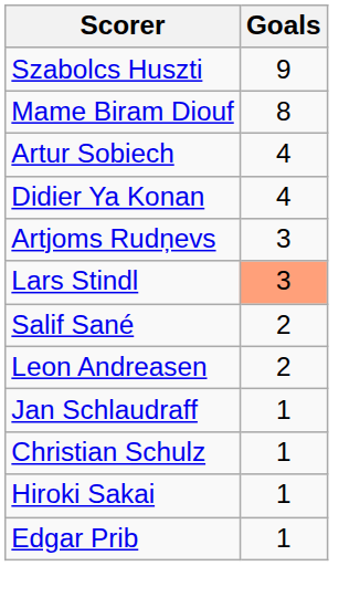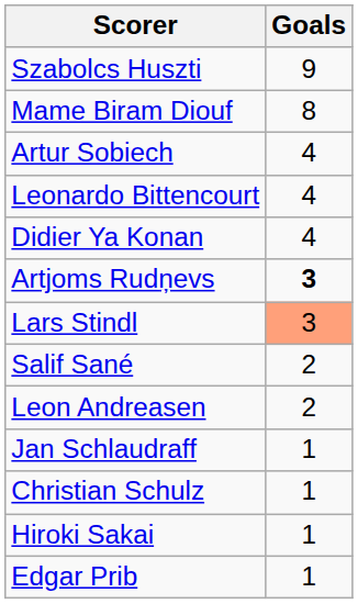 <table class="wikitable">
 <tr>
 <th>Scorer</th>
 <th>Goals</th>
 </tr>
 <tr>
 <td> <a href='#'>Szabolcs Huszti</a></td>
 <td align=center>9</td>
 </tr>
 <tr>
 <td> <a href='#'>Mame Biram Diouf</a></td>
 <td align=center>8</td>
 </tr>
 <tr>
 <td> <a href='#'>Artur Sobiech</a></td>
 <td align=center>4</td>
 </tr>
 <tr>
+<td> <a href='#'>Leonardo Bittencourt</a></td>
+<td align=center>4</td>
+</tr>
+<tr>
 <td> <a href='#'>Didier Ya Konan</a></td>
 <td align=center>4</td>
 </tr>
 <tr>
 <td> <a href='#'>Artjoms Rudņevs</a></td>
-<td align=center>3</td>
+<td align=center><strong>3</strong></td>
 </tr>
 <tr>
 <td> <a href='#'>Lars Stindl</a></td>
 <td align=center style="background: lightsalmon;">3</td>
 </tr>
 <tr>
 <td> <a href='#'>Salif Sané</a></td>
 <td align=center>2</td>
 </tr>
 <tr>
 <td> <a href='#'>Leon Andreasen</a></td>
 <td align=center>2</td>
 </tr>
 <tr>
 <td> <a href='#'>Jan Schlaudraff</a></td>
 <td align=center>1</td>
 </tr>
 <tr>
 <td> <a href='#'>Christian Schulz</a></td>
 <td align=center>1</td>
 </tr>
 <tr>
 <td> <a href='#'>Hiroki Sakai</a></td>
 <td align=center>1</td>
 </tr>
 <tr>
 <td> <a href='#'>Edgar Prib</a></td>
 <td align=center>1</td>
 </tr>
 </table>
